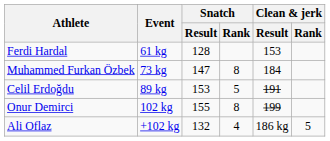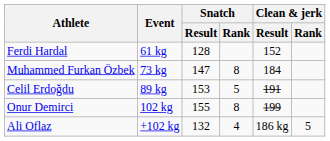 <table class="wikitable">
 <tr>
 <th rowspan="2">Athlete</th>
 <th rowspan="2">Event</th>
 <th colspan="2">Snatch</th>
 <th colspan="2">Clean & jerk</th>
 </tr>
 <tr>
 <th>Result</th>
 <th>Rank</th>
 <th>Result</th>
 <th>Rank</th>
 </tr>
 <tr align=center>
 <td align=left><a href='#'>Ferdi Hardal</a></td>
 <td align=left><a href='#'>61 kg</a></td>
 <td>128</td>
 <td></td>
-<td>153</td>
+<td>152</td>
 <td></td>
 </tr>
 <tr align=center>
 <td align=left><a href='#'>Muhammed Furkan Özbek</a></td>
 <td align=left><a href='#'>73 kg</a></td>
 <td>147</td>
 <td>8</td>
 <td>184</td>
 <td></td>
 </tr>
 <tr align=center>
 <td align=left><a href='#'>Celil Erdoğdu</a></td>
 <td align=left><a href='#'>89 kg</a></td>
 <td>153</td>
 <td>5</td>
 <td><s>191</s></td>
 <td></td>
 </tr>
 <tr align=center>
 <td align=left><a href='#'>Onur Demirci</a></td>
 <td align=left><a href='#'>102 kg</a></td>
 <td>155</td>
 <td>8</td>
 <td><s>199</s></td>
 <td></td>
 </tr>
 <tr align=center>
 <td align=left><a href='#'>Ali Oflaz</a></td>
 <td align=left><a href='#'>+102 kg</a></td>
 <td>132</td>
 <td>4</td>
 <td>186 kg</td>
 <td>5</td>
 </tr>
 </table>
